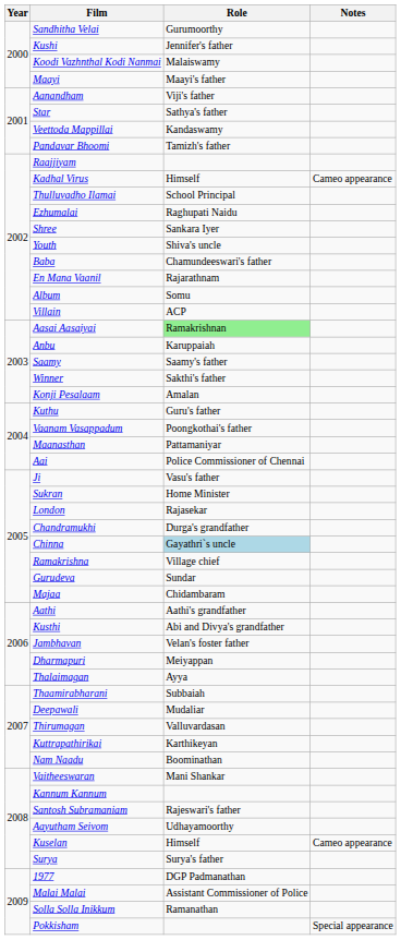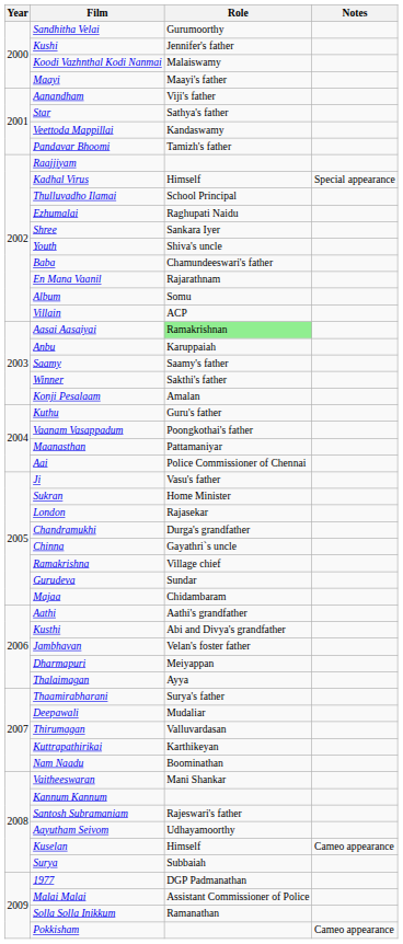 <table class="wikitable">
 <tr>
 <th>Year</th>
 <th>Film</th>
 <th>Role</th>
 <th>Notes</th>
 </tr>
 <tr>
 <td rowspan="4">2000</td>
 <td><em><a href='#'>Sandhitha Velai</a></em></td>
 <td>Gurumoorthy</td>
 <td></td>
 </tr>
 <tr>
 <td><em><a href='#'>Kushi</a></em></td>
 <td>Jennifer's father</td>
 <td></td>
 </tr>
 <tr>
 <td><em><a href='#'>Koodi Vazhnthal Kodi Nanmai</a></em></td>
 <td>Malaiswamy</td>
 <td></td>
 </tr>
 <tr>
 <td><em><a href='#'>Maayi</a></em></td>
 <td>Maayi's father</td>
 <td></td>
 </tr>
 <tr>
 <td rowspan="4">2001</td>
 <td><em><a href='#'>Aanandham</a></em></td>
 <td>Viji's father</td>
 <td></td>
 </tr>
 <tr>
 <td><em><a href='#'>Star</a></em></td>
 <td>Sathya's father</td>
 <td></td>
 </tr>
 <tr>
 <td><em><a href='#'>Veettoda Mappillai</a></em></td>
 <td>Kandaswamy</td>
 <td></td>
 </tr>
 <tr>
 <td><em><a href='#'>Pandavar Bhoomi</a></em></td>
 <td>Tamizh's father</td>
 <td></td>
 </tr>
 <tr>
 <td rowspan="10">2002</td>
 <td><em><a href='#'>Raajjiyam</a></em></td>
 <td></td>
 <td></td>
 </tr>
 <tr>
 <td><em><a href='#'>Kadhal Virus</a></em></td>
 <td>Himself</td>
-<td>Cameo appearance</td>
+<td>Special appearance</td>
 </tr>
 <tr>
 <td><em><a href='#'>Thulluvadho Ilamai</a></em></td>
 <td>School Principal</td>
 <td></td>
 </tr>
 <tr>
 <td><em><a href='#'>Ezhumalai</a></em></td>
 <td>Raghupati Naidu</td>
 <td></td>
 </tr>
 <tr>
 <td><em><a href='#'>Shree</a></em></td>
 <td>Sankara Iyer</td>
 <td></td>
 </tr>
 <tr>
 <td><em><a href='#'>Youth</a></em></td>
 <td>Shiva's uncle</td>
 <td></td>
 </tr>
 <tr>
 <td><em><a href='#'>Baba</a></em></td>
 <td>Chamundeeswari's father</td>
 <td></td>
 </tr>
 <tr>
 <td><em><a href='#'>En Mana Vaanil</a></em></td>
 <td>Rajarathnam</td>
 <td></td>
 </tr>
 <tr>
 <td><em><a href='#'>Album</a></em></td>
 <td>Somu</td>
 <td></td>
 </tr>
 <tr>
 <td><em><a href='#'>Villain</a></em></td>
 <td>ACP</td>
 <td></td>
 </tr>
 <tr>
 <td rowspan="5">2003</td>
 <td><em><a href='#'>Aasai Aasaiyai</a></em></td>
 <td style="background: lightgreen;">Ramakrishnan</td>
 <td></td>
 </tr>
 <tr>
 <td><em><a href='#'>Anbu</a></em></td>
 <td>Karuppaiah</td>
 <td></td>
 </tr>
 <tr>
 <td><em><a href='#'>Saamy</a></em></td>
 <td>Saamy's father</td>
 <td></td>
 </tr>
 <tr>
 <td><em><a href='#'>Winner</a></em></td>
 <td>Sakthi's father</td>
 <td></td>
 </tr>
 <tr>
 <td><em><a href='#'>Konji Pesalaam</a></em></td>
 <td>Amalan</td>
 <td></td>
 </tr>
 <tr>
 <td rowspan="4">2004</td>
 <td><em><a href='#'>Kuthu</a></em></td>
 <td>Guru's father</td>
 <td></td>
 </tr>
 <tr>
 <td><em><a href='#'>Vaanam Vasappadum</a></em></td>
 <td>Poongkothai's father</td>
 <td></td>
 </tr>
 <tr>
 <td><em><a href='#'>Maanasthan</a></em></td>
 <td>Pattamaniyar</td>
 <td></td>
 </tr>
 <tr>
 <td><em><a href='#'>Aai</a></em></td>
 <td>Police Commissioner of Chennai</td>
 <td></td>
 </tr>
 <tr>
 <td rowspan="8">2005</td>
 <td><em><a href='#'>Ji</a></em></td>
 <td>Vasu's father</td>
 <td></td>
 </tr>
 <tr>
 <td><em><a href='#'>Sukran</a></em></td>
 <td>Home Minister</td>
 <td></td>
 </tr>
 <tr>
 <td><em><a href='#'>London</a></em></td>
 <td>Rajasekar</td>
 <td></td>
 </tr>
 <tr>
 <td><em><a href='#'>Chandramukhi</a></em></td>
 <td>Durga's grandfather</td>
 <td></td>
 </tr>
 <tr>
 <td><em><a href='#'>Chinna</a></em></td>
-<td style="background: lightblue;">Gayathri`s uncle</td>
+<td>Gayathri`s uncle</td>
 <td></td>
 </tr>
 <tr>
 <td><em><a href='#'>Ramakrishna</a></em></td>
 <td>Village chief</td>
 <td></td>
 </tr>
 <tr>
 <td><em><a href='#'>Gurudeva</a></em></td>
 <td>Sundar</td>
 <td></td>
 </tr>
 <tr>
 <td><em><a href='#'>Majaa</a></em></td>
 <td>Chidambaram</td>
 <td></td>
 </tr>
 <tr>
 <td rowspan="5">2006</td>
 <td><em><a href='#'>Aathi</a></em></td>
 <td>Aathi's grandfather</td>
 <td></td>
 </tr>
 <tr>
 <td><em><a href='#'>Kusthi</a></em></td>
 <td>Abi and Divya's grandfather</td>
 <td></td>
 </tr>
 <tr>
 <td><em><a href='#'>Jambhavan</a></em></td>
 <td>Velan's foster father</td>
 <td></td>
 </tr>
 <tr>
 <td><em><a href='#'>Dharmapuri</a></em></td>
 <td>Meiyappan</td>
 <td></td>
 </tr>
 <tr>
 <td><em><a href='#'>Thalaimagan</a></em></td>
 <td>Ayya</td>
 <td></td>
 </tr>
 <tr>
 <td rowspan="5">2007</td>
 <td><em><a href='#'>Thaamirabharani</a></em></td>
-<td>Subbaiah</td>
+<td>Surya's father</td>
 <td></td>
 </tr>
 <tr>
 <td><em><a href='#'>Deepawali</a></em></td>
 <td>Mudaliar</td>
 <td></td>
 </tr>
 <tr>
 <td><em><a href='#'>Thirumagan</a></em></td>
 <td>Valluvardasan</td>
 <td></td>
 </tr>
 <tr>
 <td><em><a href='#'>Kuttrapathirikai</a></em></td>
 <td>Karthikeyan</td>
 <td></td>
 </tr>
 <tr>
 <td><em><a href='#'>Nam Naadu</a></em></td>
 <td>Boominathan</td>
 <td></td>
 </tr>
 <tr>
 <td rowspan="6">2008</td>
 <td><em><a href='#'>Vaitheeswaran</a></em></td>
 <td>Mani Shankar</td>
 <td></td>
 </tr>
 <tr>
 <td><em><a href='#'>Kannum Kannum</a></em></td>
 <td></td>
 <td></td>
 </tr>
 <tr>
 <td><em><a href='#'>Santosh Subramaniam</a></em></td>
 <td>Rajeswari's father</td>
 <td></td>
 </tr>
 <tr>
 <td><em><a href='#'>Aayutham Seivom</a></em></td>
 <td>Udhayamoorthy</td>
 <td></td>
 </tr>
 <tr>
 <td><em><a href='#'>Kuselan</a></em></td>
 <td>Himself</td>
 <td>Cameo appearance</td>
 </tr>
 <tr>
 <td><em><a href='#'>Surya</a></em></td>
-<td>Surya's father</td>
+<td>Subbaiah</td>
 <td></td>
 </tr>
 <tr>
 <td rowspan="4">2009</td>
 <td><em><a href='#'>1977</a></em></td>
 <td>DGP Padmanathan</td>
 <td></td>
 </tr>
 <tr>
 <td><em><a href='#'>Malai Malai</a></em></td>
 <td>Assistant Commissioner of Police</td>
 <td></td>
 </tr>
 <tr>
 <td><em><a href='#'>Solla Solla Inikkum</a></em></td>
 <td>Ramanathan</td>
 <td></td>
 </tr>
 <tr>
 <td><em><a href='#'>Pokkisham</a></em></td>
 <td></td>
-<td>Special appearance</td>
+<td>Cameo appearance</td>
 </tr>
 </table>
